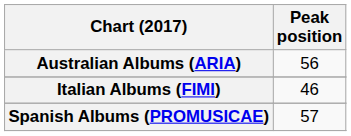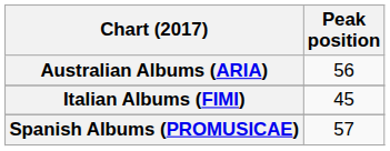 <table class="wikitable sortable plainrowheaders" style="text-align:center">
 <tr>
 <th scope="col">Chart (2017)</th>
 <th scope="col">Peak<br> position</th>
 </tr>
 <tr>
 <th scope="row">Australian Albums (<a href='#'>ARIA</a>)</th>
 <td>56</td>
 </tr>
 <tr>
 </tr>
 <tr>
 </tr>
 <tr>
 </tr>
 <tr>
 </tr>
 <tr>
 </tr>
 <tr>
 </tr>
 <tr>
 </tr>
 <tr>
 </tr>
 <tr>
 <th scope="row">Italian Albums (<a href='#'>FIMI</a>)</th>
-<td>46</td>
+<td>45</td>
 </tr>
 <tr>
 </tr>
 <tr>
 <th scope="row">Spanish Albums (<a href='#'>PROMUSICAE</a>)</th>
 <td>57</td>
 </tr>
 <tr>
 </tr>
 <tr>
 </tr>
 <tr>
 </tr>
 </table>
